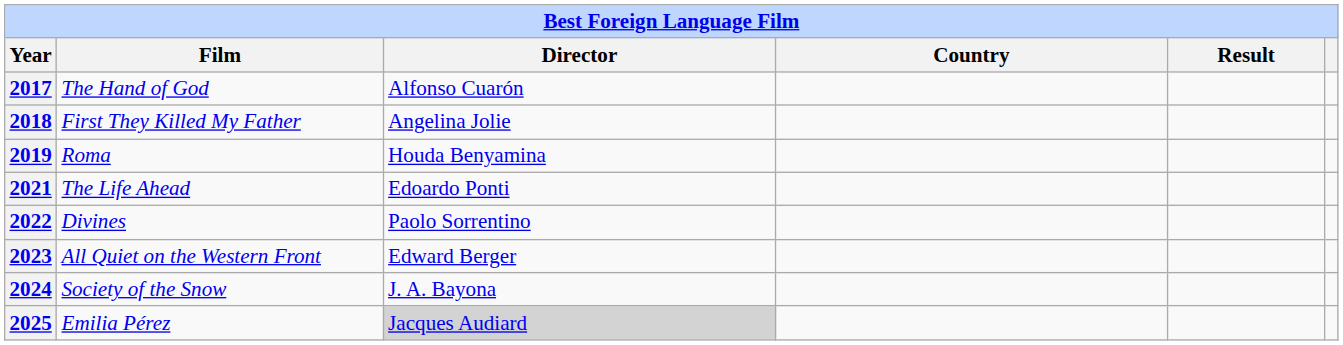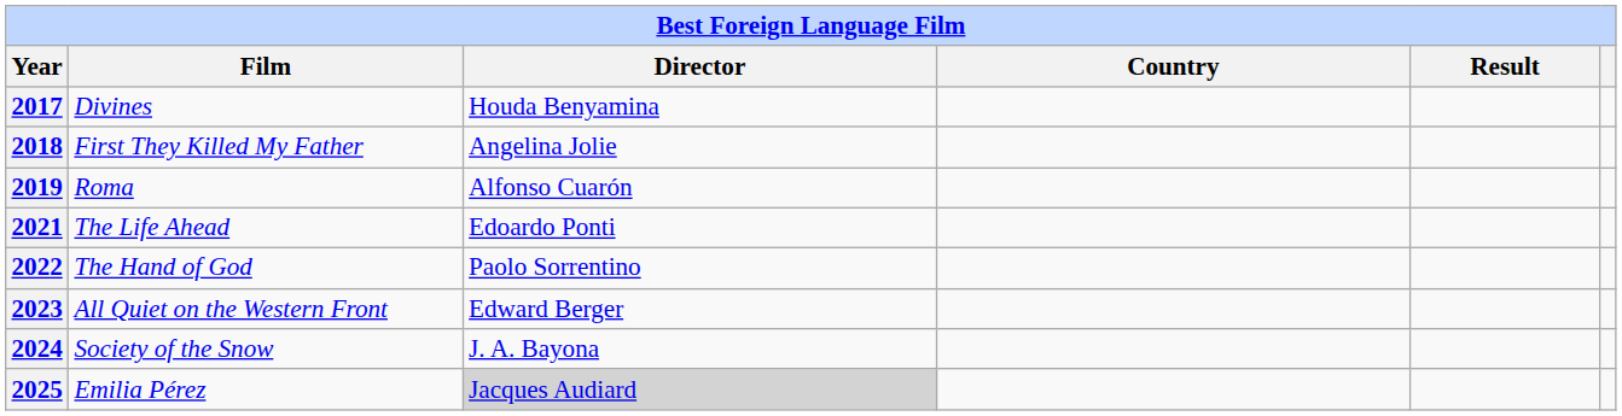 <table class="wikitable plainrowheaders" style="width:80%;">
 <tr style="background:#bfd7ff;">
 <td colspan="6" style="text-align:center;"><strong><a href='#'>Best Foreign Language Film</a></strong></td>
 </tr>
 <tr style="background:#ebf5ff;">
 <th style="width:1%;">Year</th>
 <th style="width:25%;">Film</th>
 <th style="width:30%;">Director</th>
 <th style="width:30%;">Country</th>
 <th style="width:12%;">Result</th>
 <th style="width:1%;"></th>
 </tr>
 <tr>
 <th scope=row style="text-align:center;"><a href='#'>2017</a></th>
-<td><em><a href='#'>The Hand of God</a></em></td>
-<td><a href='#'>Alfonso Cuarón</a></td>
+<td><em><a href='#'>Divines</a></em></td>
+<td><a href='#'>Houda Benyamina</a></td>
 <td></td>
 <td></td>
 <td style="text-align:center;"></td>
 </tr>
 <tr>
 <th scope=row style="text-align:center;"><a href='#'>2018</a></th>
 <td><em><a href='#'>First They Killed My Father</a></em></td>
 <td><a href='#'>Angelina Jolie</a></td>
 <td></td>
 <td></td>
 <td style="text-align:center;"></td>
 </tr>
 <tr>
 <th scope=row style="text-align:center;"><a href='#'>2019</a></th>
 <td><em><a href='#'>Roma</a></em></td>
-<td><a href='#'>Houda Benyamina</a></td>
+<td><a href='#'>Alfonso Cuarón</a></td>
 <td></td>
 <td></td>
 <td style="text-align:center;"></td>
 </tr>
 <tr>
 <th scope="row" style="text-align:center;"><a href='#'>2021</a></th>
 <td><em><a href='#'>The Life Ahead</a></em></td>
 <td><a href='#'>Edoardo Ponti</a></td>
 <td></td>
 <td></td>
 <td style="text-align:center;"></td>
 </tr>
 <tr>
 <th scope="row" style="text-align:center;"><a href='#'>2022</a></th>
-<td><em><a href='#'>Divines</a></em></td>
+<td><em><a href='#'>The Hand of God</a></em></td>
 <td><a href='#'>Paolo Sorrentino</a></td>
 <td></td>
 <td></td>
 <td style="text-align:center;"></td>
 </tr>
 <tr>
 <th scope="row" style="text-align:center;"><a href='#'>2023</a></th>
 <td><em><a href='#'>All Quiet on the Western Front</a></em></td>
 <td><a href='#'>Edward Berger</a></td>
 <td></td>
 <td></td>
 <td></td>
 </tr>
 <tr>
 <th scope="row" style="text-align:center;"><a href='#'>2024</a></th>
 <td><em><a href='#'>Society of the Snow</a></em></td>
 <td><a href='#'>J. A. Bayona</a></td>
 <td></td>
 <td></td>
 <td></td>
 </tr>
 <tr>
 <th scope=row style="text-align:center;"><a href='#'>2025</a></th>
 <td><em><a href='#'>Emilia Pérez</a></em></td>
 <td style="background: lightgrey;"><a href='#'>Jacques Audiard</a></td>
 <td></td>
 <td></td>
 <td></td>
 </tr>
 </table>
